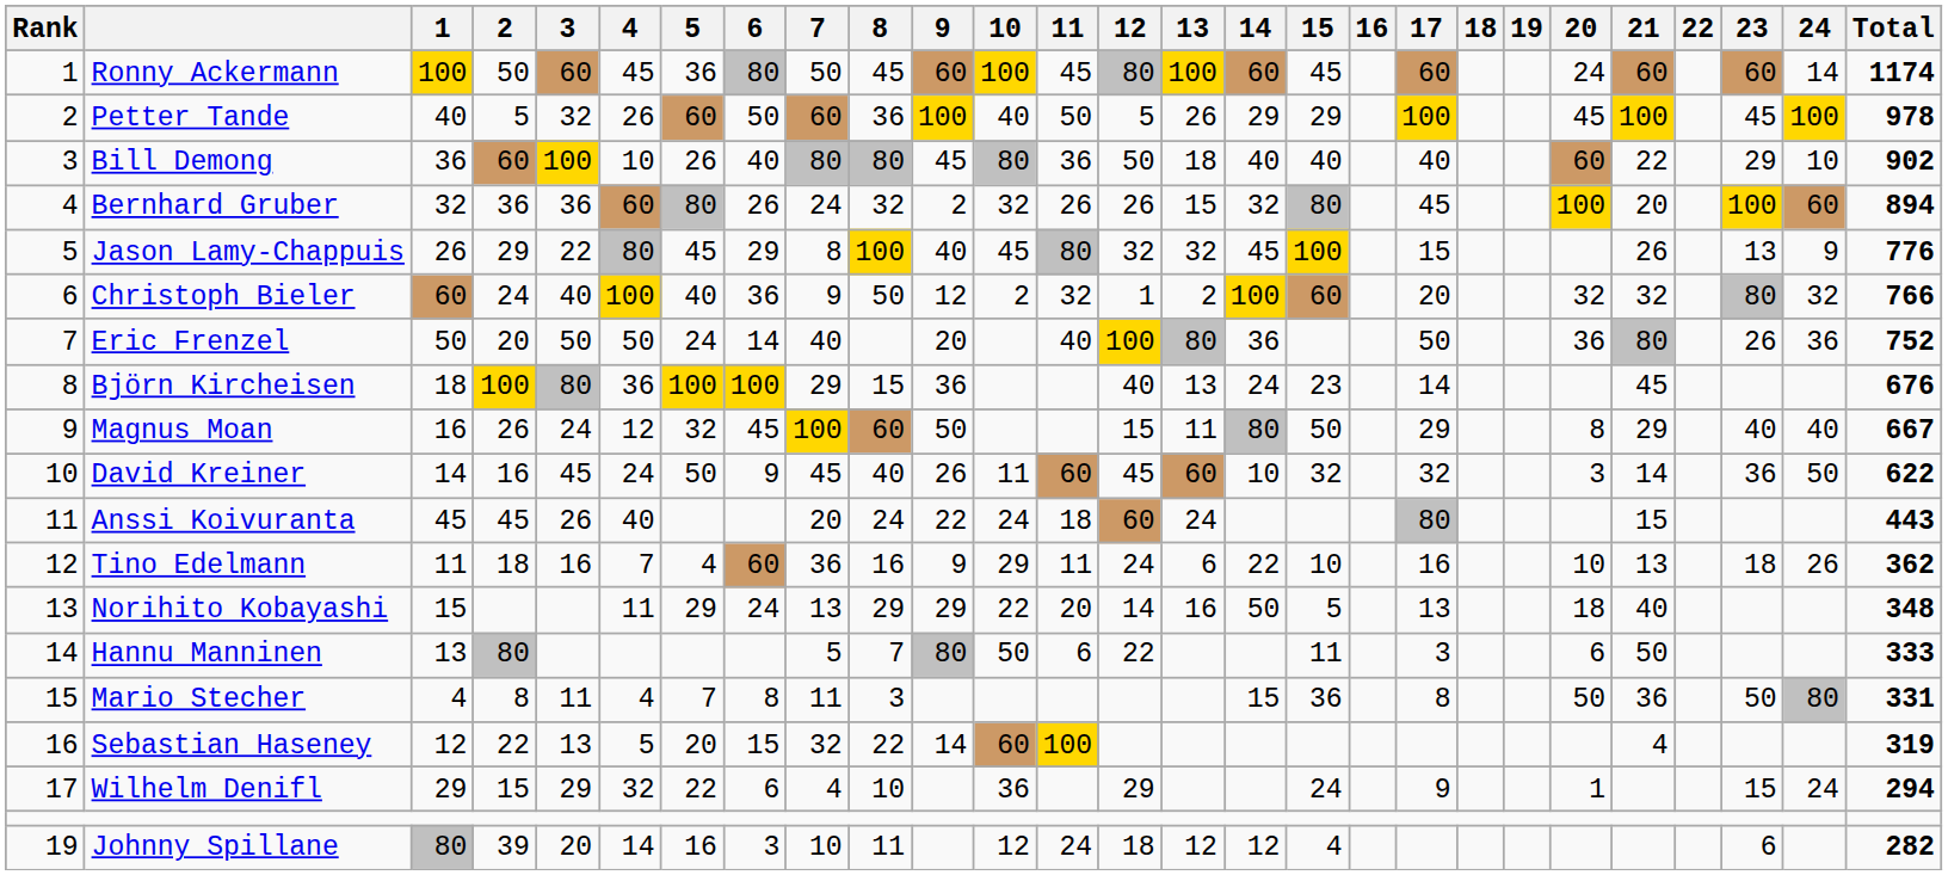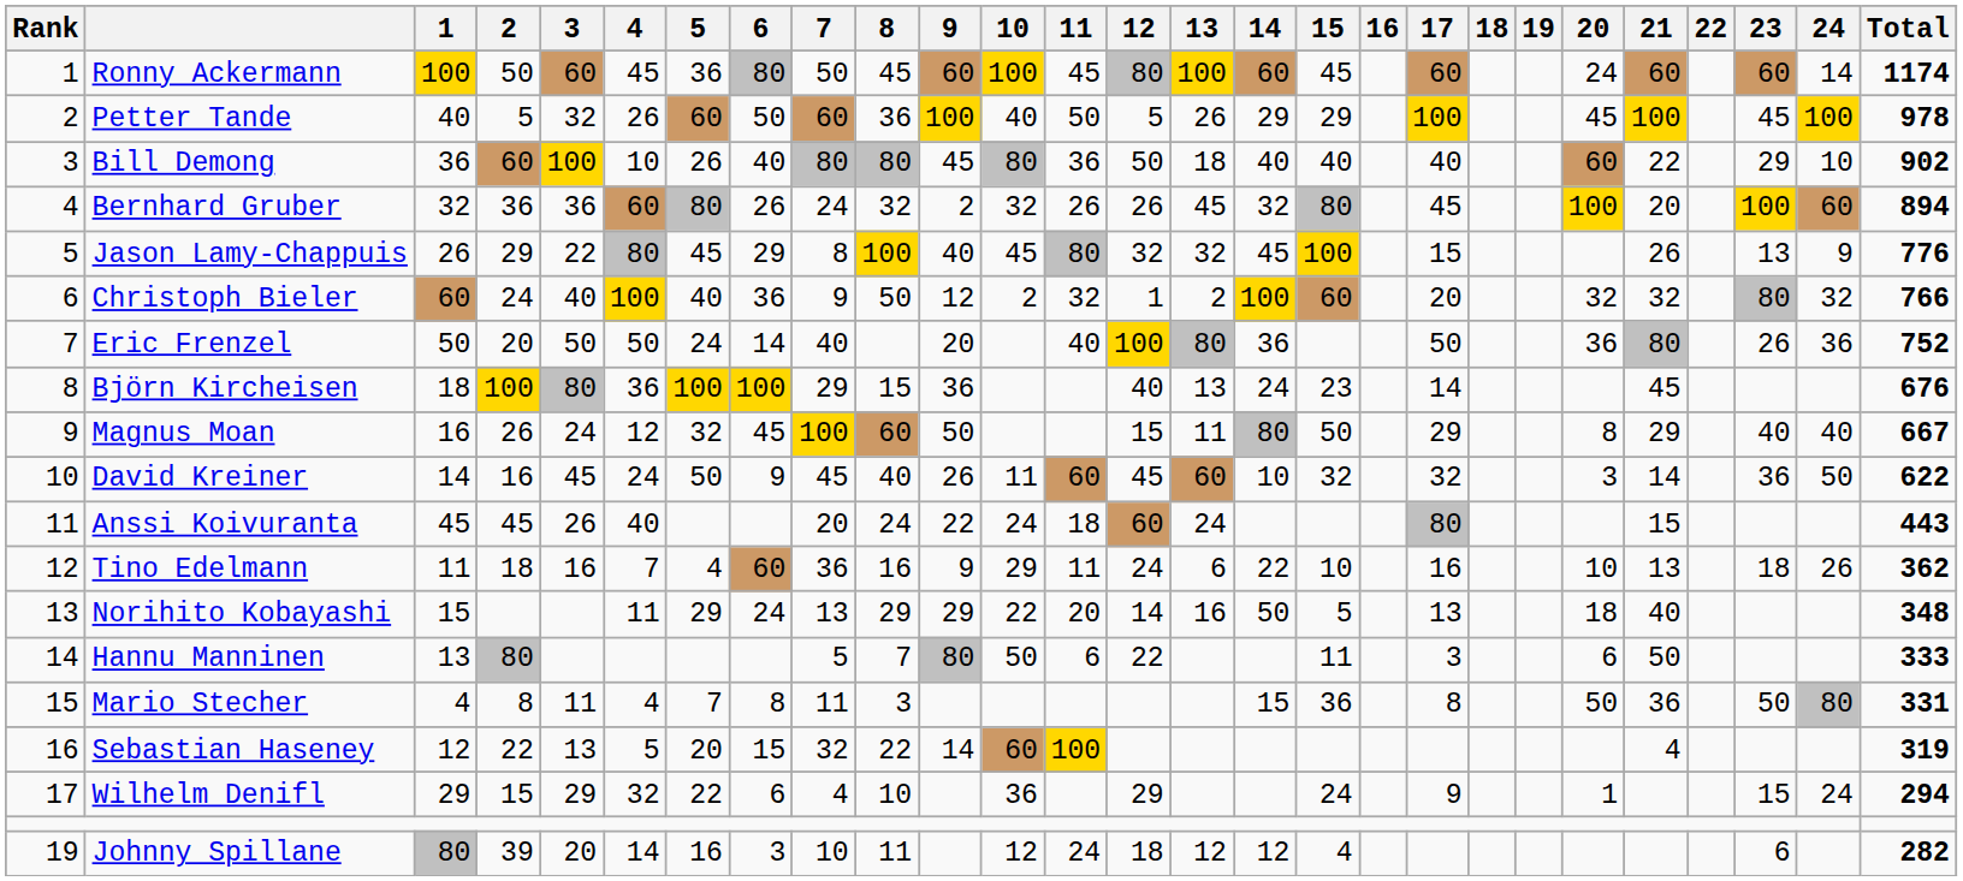 <table class="wikitable" style="font-size: 100%">
 <tr align="right">
 <th>Rank</th>
 <th></th>
 <th>1</th>
 <th>2</th>
 <th>3</th>
 <th>4</th>
 <th>5</th>
 <th>6</th>
 <th>7</th>
 <th>8</th>
 <th>9</th>
 <th>10</th>
 <th>11</th>
 <th>12</th>
 <th>13</th>
 <th>14</th>
 <th>15</th>
 <th>16</th>
 <th>17</th>
 <th>18</th>
 <th>19</th>
 <th>20</th>
 <th>21</th>
 <th>22</th>
 <th>23</th>
 <th>24</th>
 <th>Total</th>
 </tr>
 <tr align="right">
 <td>1</td>
 <td align="left"> <a href='#'>Ronny Ackermann</a></td>
 <td bgcolor="gold">100</td>
 <td>50</td>
 <td bgcolor="cc9966">60</td>
 <td>45</td>
 <td>36</td>
 <td bgcolor="silver">80</td>
 <td>50</td>
 <td>45</td>
 <td bgcolor="cc9966">60</td>
 <td bgcolor="gold">100</td>
 <td>45</td>
 <td bgcolor="silver">80</td>
 <td bgcolor="gold">100</td>
 <td bgcolor="cc9966">60</td>
 <td>45</td>
 <td></td>
 <td bgcolor="cc9966">60</td>
 <td></td>
 <td></td>
 <td>24</td>
 <td bgcolor="cc9966">60</td>
 <td></td>
 <td bgcolor="cc9966">60</td>
 <td>14</td>
 <td><strong>1174</strong></td>
 </tr>
 <tr align="right">
 <td>2</td>
 <td align="left"> <a href='#'>Petter Tande</a></td>
 <td>40</td>
 <td>5</td>
 <td>32</td>
 <td>26</td>
 <td bgcolor="cc9966">60</td>
 <td>50</td>
 <td bgcolor="cc9966">60</td>
 <td>36</td>
 <td bgcolor="gold">100</td>
 <td>40</td>
 <td>50</td>
 <td>5</td>
 <td>26</td>
 <td>29</td>
 <td>29</td>
 <td></td>
 <td bgcolor="gold">100</td>
 <td></td>
 <td></td>
 <td>45</td>
 <td bgcolor="gold">100</td>
 <td></td>
 <td>45</td>
 <td bgcolor="gold">100</td>
 <td><strong>978</strong></td>
 </tr>
 <tr align="right">
 <td>3</td>
 <td align="left"> <a href='#'>Bill Demong</a></td>
 <td>36</td>
 <td bgcolor="cc9966">60</td>
 <td bgcolor="gold">100</td>
 <td>10</td>
 <td>26</td>
 <td>40</td>
 <td bgcolor="silver">80</td>
 <td bgcolor="silver">80</td>
 <td>45</td>
 <td bgcolor="silver">80</td>
 <td>36</td>
 <td>50</td>
 <td>18</td>
 <td>40</td>
 <td>40</td>
 <td></td>
 <td>40</td>
 <td></td>
 <td></td>
 <td bgcolor="cc9966">60</td>
 <td>22</td>
 <td></td>
 <td>29</td>
 <td>10</td>
 <td><strong>902</strong></td>
 </tr>
 <tr align="right">
 <td>4</td>
 <td align="left"> <a href='#'>Bernhard Gruber</a></td>
 <td>32</td>
 <td>36</td>
 <td>36</td>
 <td bgcolor="cc9966">60</td>
 <td bgcolor="silver">80</td>
 <td>26</td>
 <td>24</td>
 <td>32</td>
 <td>2</td>
 <td>32</td>
 <td>26</td>
 <td>26</td>
-<td>15</td>
+<td>45</td>
 <td>32</td>
 <td bgcolor="silver">80</td>
 <td></td>
 <td>45</td>
 <td></td>
 <td></td>
 <td bgcolor="gold">100</td>
 <td>20</td>
 <td></td>
 <td bgcolor="gold">100</td>
 <td bgcolor="cc9966">60</td>
 <td><strong>894</strong></td>
 </tr>
 <tr align="right">
 <td>5</td>
 <td align="left"> <a href='#'>Jason Lamy-Chappuis</a></td>
 <td>26</td>
 <td>29</td>
 <td>22</td>
 <td bgcolor="silver">80</td>
 <td>45</td>
 <td>29</td>
 <td>8</td>
 <td bgcolor="gold">100</td>
 <td>40</td>
 <td>45</td>
 <td bgcolor="silver">80</td>
 <td>32</td>
 <td>32</td>
 <td>45</td>
 <td bgcolor="gold">100</td>
 <td></td>
 <td>15</td>
 <td></td>
 <td></td>
 <td></td>
 <td>26</td>
 <td></td>
 <td>13</td>
 <td>9</td>
 <td><strong>776</strong></td>
 </tr>
 <tr align="right">
 <td>6</td>
 <td align="left"> <a href='#'>Christoph Bieler</a></td>
 <td bgcolor="cc9966">60</td>
 <td>24</td>
 <td>40</td>
 <td bgcolor="gold">100</td>
 <td>40</td>
 <td>36</td>
 <td>9</td>
 <td>50</td>
 <td>12</td>
 <td>2</td>
 <td>32</td>
 <td>1</td>
 <td>2</td>
 <td bgcolor="gold">100</td>
 <td bgcolor="cc9966">60</td>
 <td></td>
 <td>20</td>
 <td></td>
 <td></td>
 <td>32</td>
 <td>32</td>
 <td></td>
 <td bgcolor="silver">80</td>
 <td>32</td>
 <td><strong>766</strong></td>
 </tr>
 <tr align="right">
 <td>7</td>
 <td align="left"> <a href='#'>Eric Frenzel</a></td>
 <td>50</td>
 <td>20</td>
 <td>50</td>
 <td>50</td>
 <td>24</td>
 <td>14</td>
 <td>40</td>
 <td></td>
 <td>20</td>
 <td></td>
 <td>40</td>
 <td bgcolor="gold">100</td>
 <td bgcolor="silver">80</td>
 <td>36</td>
 <td></td>
 <td></td>
 <td>50</td>
 <td></td>
 <td></td>
 <td>36</td>
 <td bgcolor="silver">80</td>
 <td></td>
 <td>26</td>
 <td>36</td>
 <td><strong>752</strong></td>
 </tr>
 <tr align="right">
 <td>8</td>
 <td align="left"> <a href='#'>Björn Kircheisen</a></td>
 <td>18</td>
 <td bgcolor="gold">100</td>
 <td bgcolor="silver">80</td>
 <td>36</td>
 <td bgcolor="gold">100</td>
 <td bgcolor="gold">100</td>
 <td>29</td>
 <td>15</td>
 <td>36</td>
 <td></td>
 <td></td>
 <td>40</td>
 <td>13</td>
 <td>24</td>
 <td>23</td>
 <td></td>
 <td>14</td>
 <td></td>
 <td></td>
 <td></td>
 <td>45</td>
 <td></td>
 <td></td>
 <td></td>
 <td><strong>676</strong></td>
 </tr>
 <tr align="right">
 <td>9</td>
 <td align="left"> <a href='#'>Magnus Moan</a></td>
 <td>16</td>
 <td>26</td>
 <td>24</td>
 <td>12</td>
 <td>32</td>
 <td>45</td>
 <td bgcolor="gold">100</td>
 <td bgcolor="cc9966">60</td>
 <td>50</td>
 <td></td>
 <td></td>
 <td>15</td>
 <td>11</td>
 <td bgcolor="silver">80</td>
 <td>50</td>
 <td></td>
 <td>29</td>
 <td></td>
 <td></td>
 <td>8</td>
 <td>29</td>
 <td></td>
 <td>40</td>
 <td>40</td>
 <td><strong>667</strong></td>
 </tr>
 <tr align="right">
 <td>10</td>
 <td align="left"> <a href='#'>David Kreiner</a></td>
 <td>14</td>
 <td>16</td>
 <td>45</td>
 <td>24</td>
 <td>50</td>
 <td>9</td>
 <td>45</td>
 <td>40</td>
 <td>26</td>
 <td>11</td>
 <td bgcolor="cc9966">60</td>
 <td>45</td>
 <td bgcolor="cc9966">60</td>
 <td>10</td>
 <td>32</td>
 <td></td>
 <td>32</td>
 <td></td>
 <td></td>
 <td>3</td>
 <td>14</td>
 <td></td>
 <td>36</td>
 <td>50</td>
 <td><strong>622</strong></td>
 </tr>
 <tr align="right">
 <td>11</td>
 <td align="left"> <a href='#'>Anssi Koivuranta</a></td>
 <td>45</td>
 <td>45</td>
 <td>26</td>
 <td>40</td>
 <td></td>
 <td></td>
 <td>20</td>
 <td>24</td>
 <td>22</td>
 <td>24</td>
 <td>18</td>
 <td bgcolor="cc9966">60</td>
 <td>24</td>
 <td></td>
 <td></td>
 <td></td>
 <td bgcolor="silver">80</td>
 <td></td>
 <td></td>
 <td></td>
 <td>15</td>
 <td></td>
 <td></td>
 <td></td>
 <td><strong>443</strong></td>
 </tr>
 <tr align="right">
 <td>12</td>
 <td align="left"> <a href='#'>Tino Edelmann</a></td>
 <td>11</td>
 <td>18</td>
 <td>16</td>
 <td>7</td>
 <td>4</td>
 <td bgcolor="cc9966">60</td>
 <td>36</td>
 <td>16</td>
 <td>9</td>
 <td>29</td>
 <td>11</td>
 <td>24</td>
 <td>6</td>
 <td>22</td>
 <td>10</td>
 <td></td>
 <td>16</td>
 <td></td>
 <td></td>
 <td>10</td>
 <td>13</td>
 <td></td>
 <td>18</td>
 <td>26</td>
 <td><strong>362</strong></td>
 </tr>
 <tr align="right">
 <td>13</td>
 <td align="left"> <a href='#'>Norihito Kobayashi</a></td>
 <td>15</td>
 <td></td>
 <td></td>
 <td>11</td>
 <td>29</td>
 <td>24</td>
 <td>13</td>
 <td>29</td>
 <td>29</td>
 <td>22</td>
 <td>20</td>
 <td>14</td>
 <td>16</td>
 <td>50</td>
 <td>5</td>
 <td></td>
 <td>13</td>
 <td></td>
 <td></td>
 <td>18</td>
 <td>40</td>
 <td></td>
 <td></td>
 <td></td>
 <td><strong>348</strong></td>
 </tr>
 <tr align="right">
 <td>14</td>
 <td align="left"> <a href='#'>Hannu Manninen</a></td>
 <td>13</td>
 <td bgcolor="silver">80</td>
 <td></td>
 <td></td>
 <td></td>
 <td></td>
 <td>5</td>
 <td>7</td>
 <td bgcolor="silver">80</td>
 <td>50</td>
 <td>6</td>
 <td>22</td>
 <td></td>
 <td></td>
 <td>11</td>
 <td></td>
 <td>3</td>
 <td></td>
 <td></td>
 <td>6</td>
 <td>50</td>
 <td></td>
 <td></td>
 <td></td>
 <td><strong>333</strong></td>
 </tr>
 <tr align="right">
 <td>15</td>
 <td align="left"> <a href='#'>Mario Stecher</a></td>
 <td>4</td>
 <td>8</td>
 <td>11</td>
 <td>4</td>
 <td>7</td>
 <td>8</td>
 <td>11</td>
 <td>3</td>
 <td></td>
 <td></td>
 <td></td>
 <td></td>
 <td></td>
 <td>15</td>
 <td>36</td>
 <td></td>
 <td>8</td>
 <td></td>
 <td></td>
 <td>50</td>
 <td>36</td>
 <td></td>
 <td>50</td>
 <td bgcolor="silver">80</td>
 <td><strong>331</strong></td>
 </tr>
 <tr align="right">
 <td>16</td>
 <td align="left"> <a href='#'>Sebastian Haseney</a></td>
 <td>12</td>
 <td>22</td>
 <td>13</td>
 <td>5</td>
 <td>20</td>
 <td>15</td>
 <td>32</td>
 <td>22</td>
 <td>14</td>
 <td bgcolor="cc9966">60</td>
 <td bgcolor="gold">100</td>
 <td></td>
 <td></td>
 <td></td>
 <td></td>
 <td></td>
 <td></td>
 <td></td>
 <td></td>
 <td></td>
 <td>4</td>
 <td></td>
 <td></td>
 <td></td>
 <td><strong>319</strong></td>
 </tr>
 <tr align="right">
 <td>17</td>
 <td align="left"> <a href='#'>Wilhelm Denifl</a></td>
 <td>29</td>
 <td>15</td>
 <td>29</td>
 <td>32</td>
 <td>22</td>
 <td>6</td>
 <td>4</td>
 <td>10</td>
 <td></td>
 <td>36</td>
 <td></td>
 <td>29</td>
 <td></td>
 <td></td>
 <td>24</td>
 <td></td>
 <td>9</td>
 <td></td>
 <td></td>
 <td>1</td>
 <td></td>
 <td></td>
 <td>15</td>
 <td>24</td>
 <td><strong>294</strong></td>
 </tr>
 <tr>
 <td colspan=26></td>
 </tr>
 <tr align="right">
 <td>19</td>
 <td align="left"> <a href='#'>Johnny Spillane</a></td>
 <td bgcolor="silver">80</td>
 <td>39</td>
 <td>20</td>
 <td>14</td>
 <td>16</td>
 <td>3</td>
 <td>10</td>
 <td>11</td>
 <td></td>
 <td>12</td>
 <td>24</td>
 <td>18</td>
 <td>12</td>
 <td>12</td>
 <td>4</td>
 <td></td>
 <td></td>
 <td></td>
 <td></td>
 <td></td>
 <td></td>
 <td></td>
 <td>6</td>
 <td></td>
 <td><strong>282</strong><br></td>
 </tr>
 </table>
